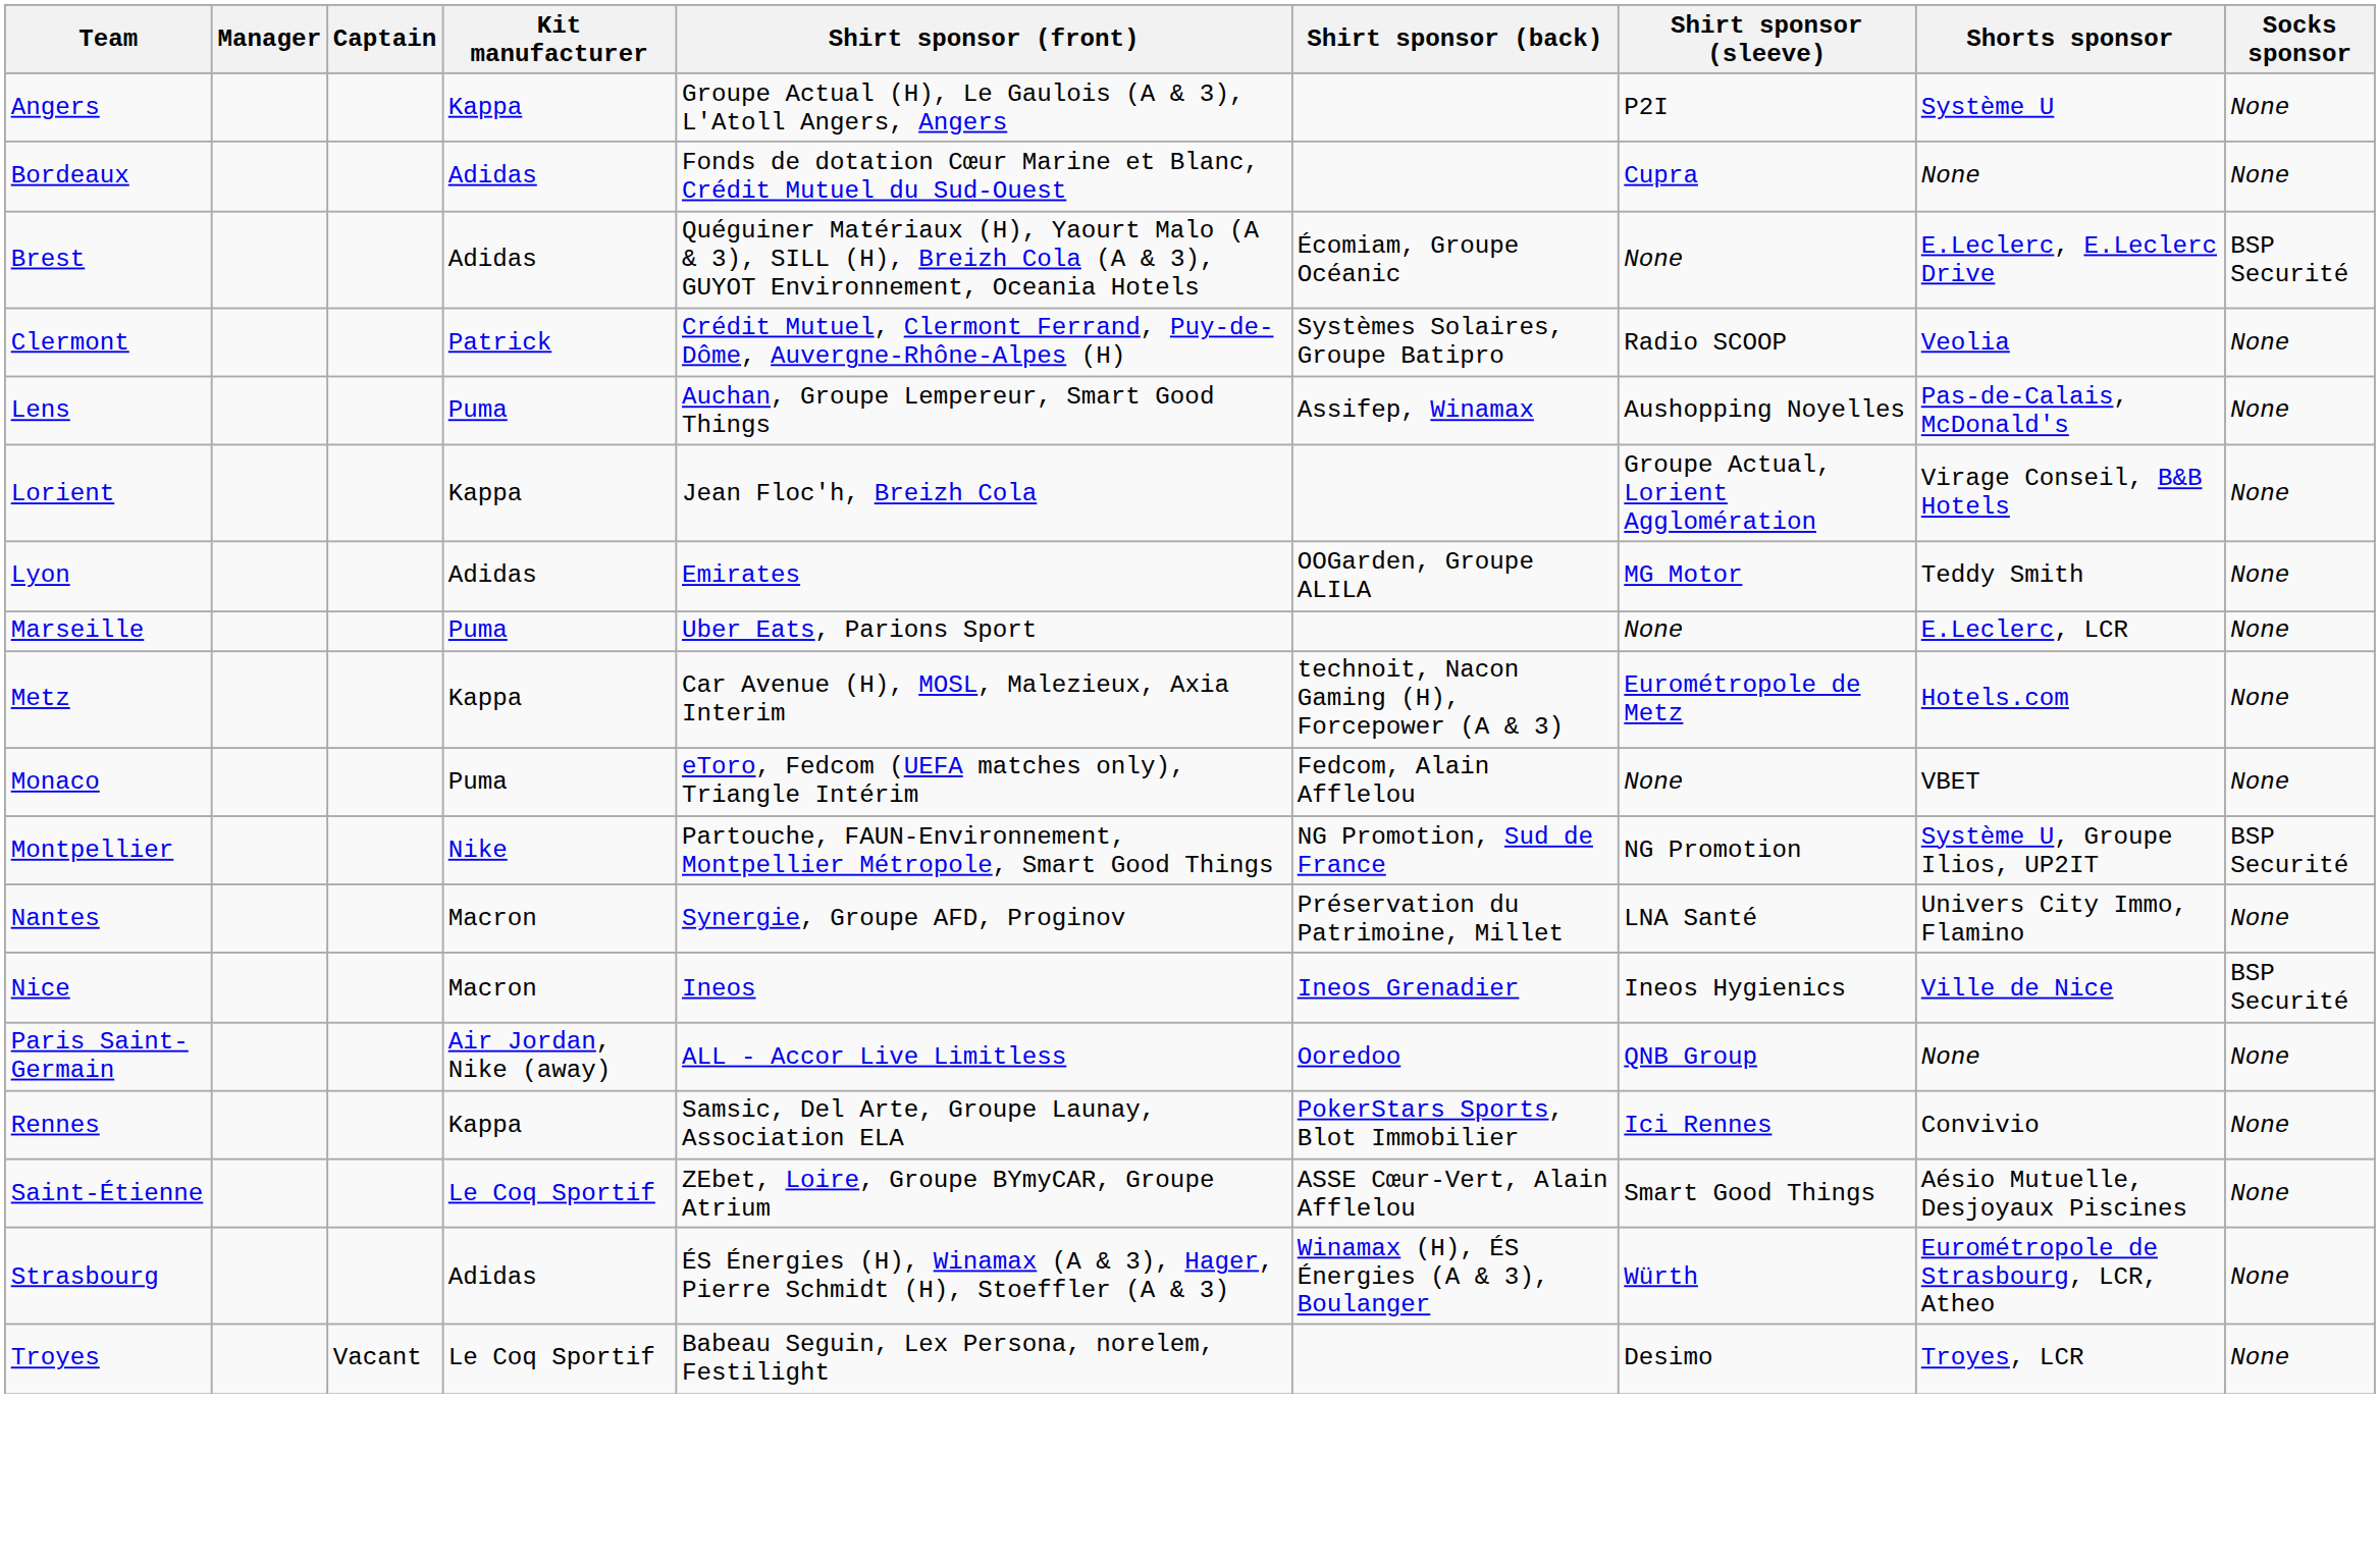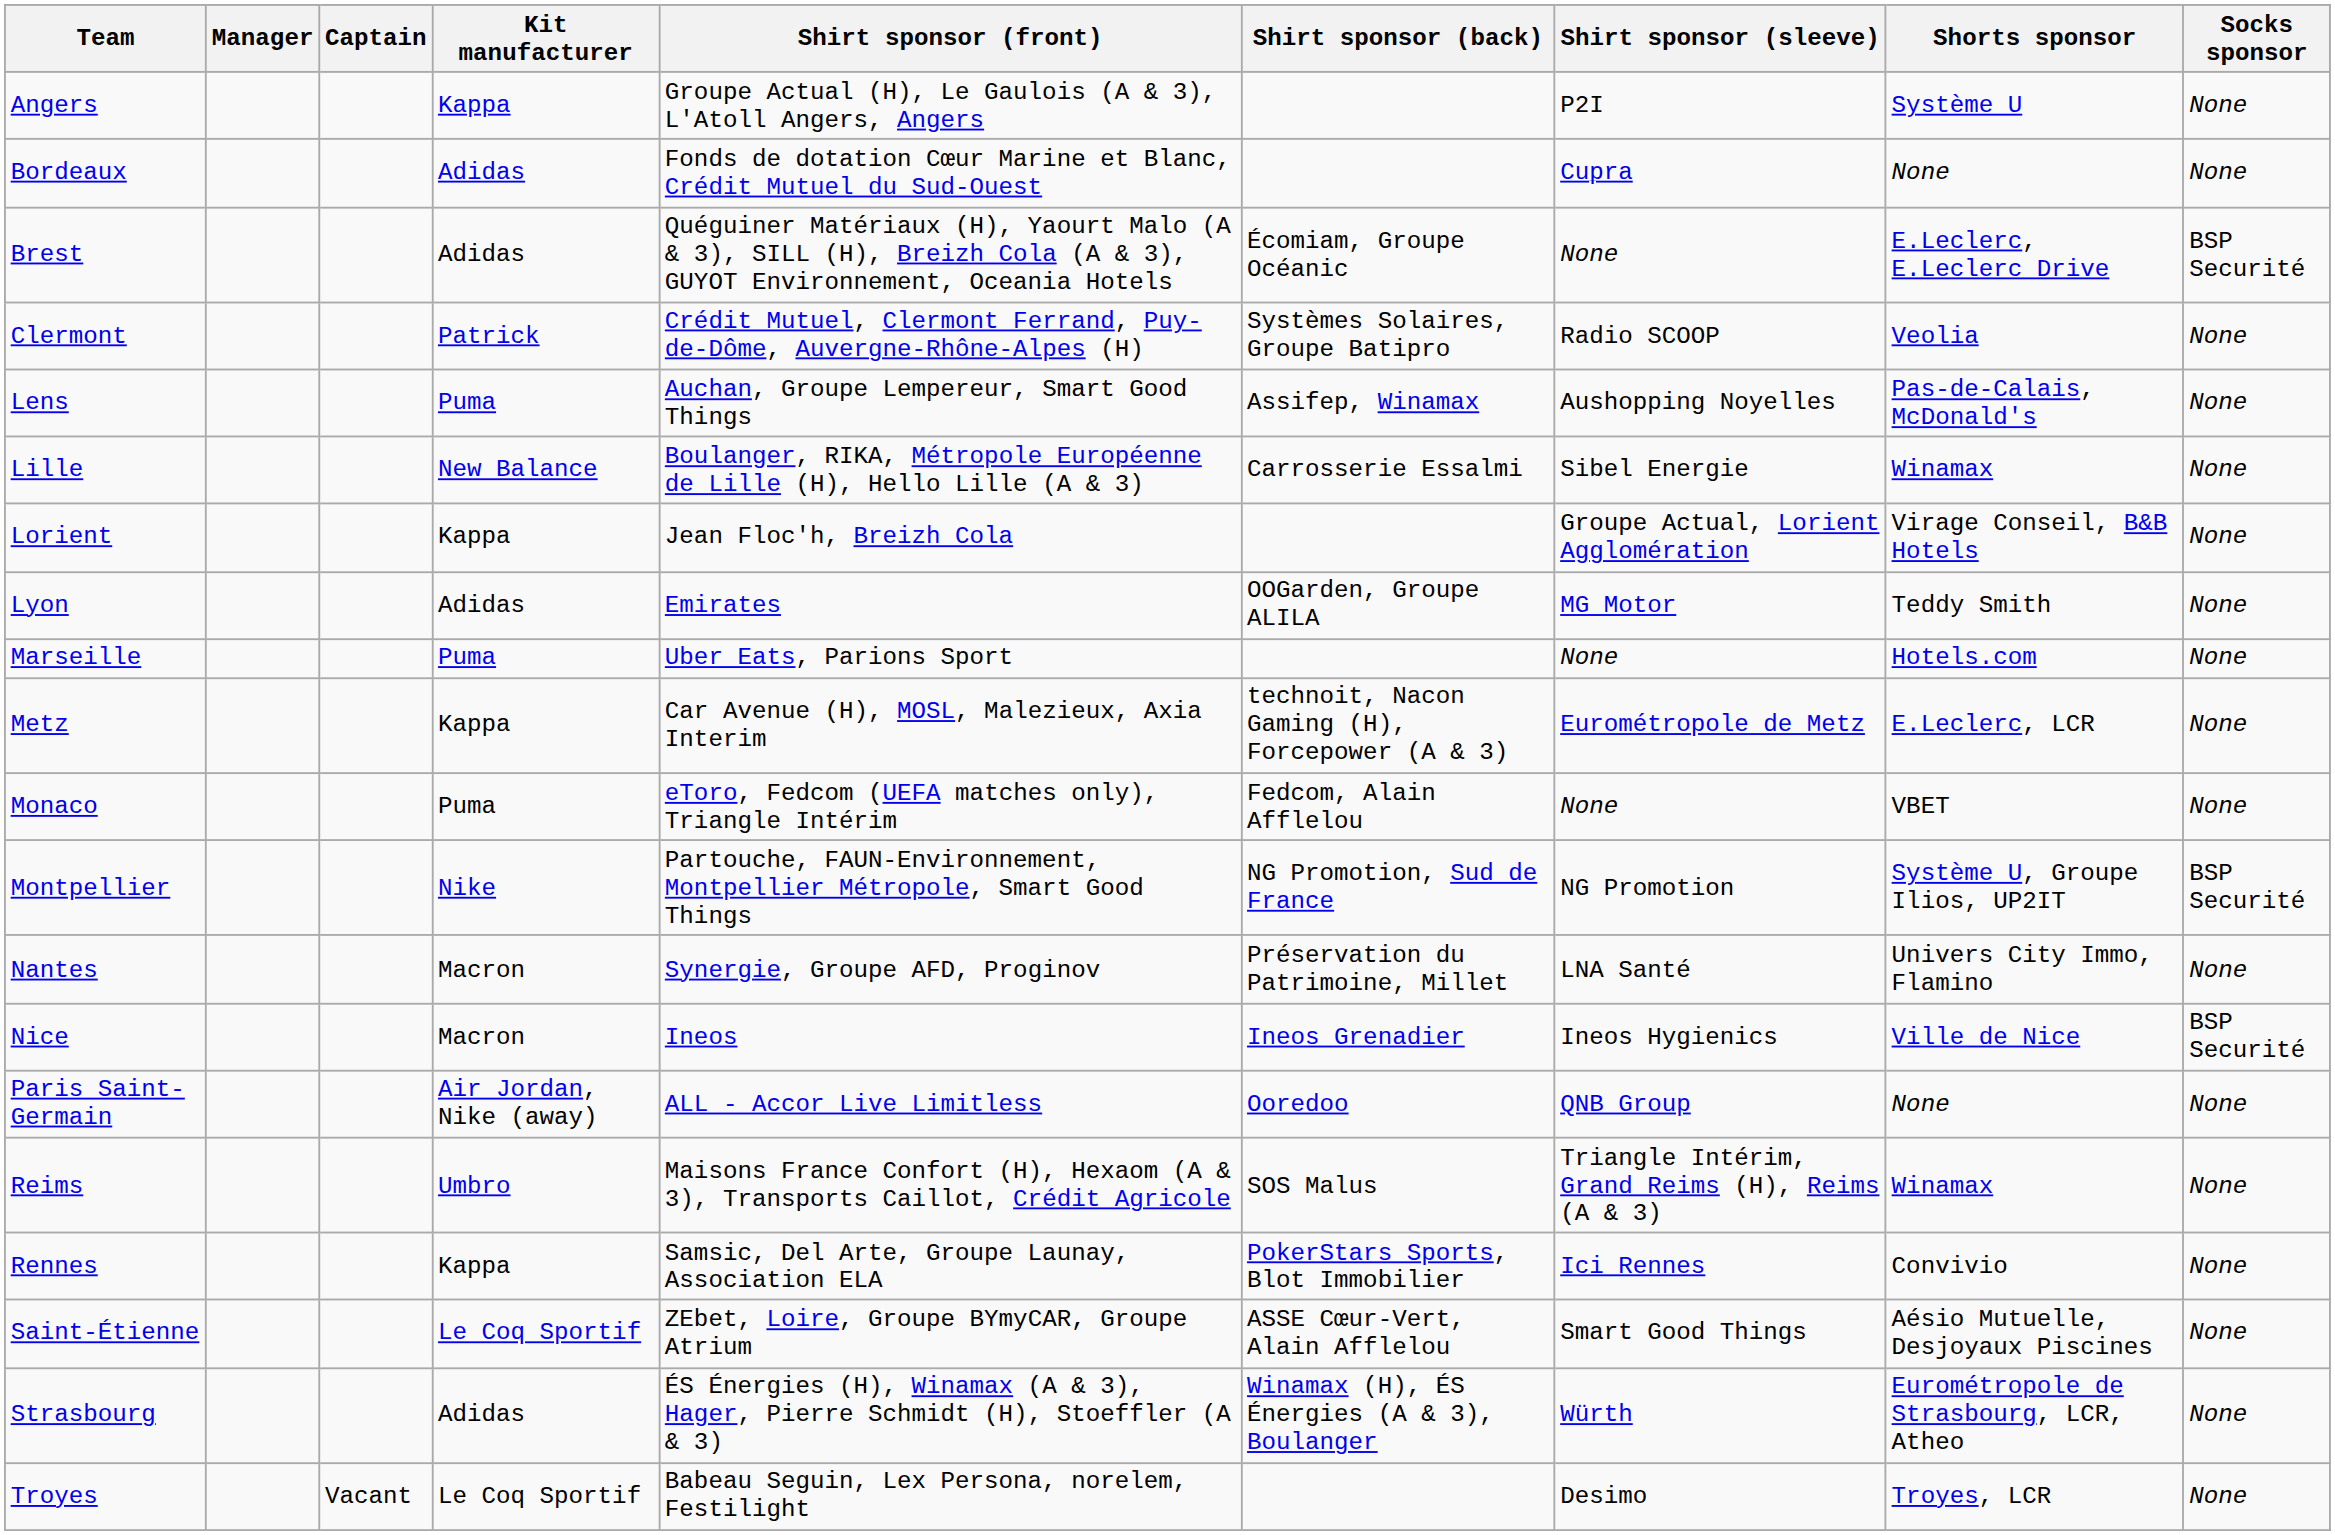 <table class="wikitable sortable" style="text-align: left;">
 <tr>
 <th>Team</th>
 <th>Manager</th>
 <th>Captain</th>
 <th>Kit manufacturer</th>
 <th>Shirt sponsor (front)</th>
 <th>Shirt sponsor (back)</th>
 <th>Shirt sponsor (sleeve)</th>
 <th>Shorts sponsor</th>
 <th>Socks sponsor</th>
 </tr>
 <tr>
 <td><a href='#'>Angers</a></td>
 <td> </td>
 <td> </td>
 <td><a href='#'>Kappa</a></td>
 <td>Groupe Actual (H), Le Gaulois (A & 3), L'Atoll Angers, <a href='#'>Angers</a></td>
 <td></td>
 <td>P2I</td>
 <td><a href='#'>Système U</a></td>
 <td><em>None</em></td>
 </tr>
 <tr>
 <td><a href='#'>Bordeaux</a></td>
 <td> </td>
 <td> </td>
 <td><a href='#'>Adidas</a></td>
 <td>Fonds de dotation Cœur Marine et Blanc, <a href='#'>Crédit Mutuel du Sud-Ouest</a></td>
 <td></td>
 <td><a href='#'>Cupra</a></td>
 <td><em>None</em></td>
 <td><em>None</em></td>
 </tr>
 <tr>
 <td><a href='#'>Brest</a></td>
 <td> </td>
 <td> </td>
 <td>Adidas</td>
 <td>Quéguiner Matériaux (H), Yaourt Malo (A & 3), SILL (H), <a href='#'>Breizh Cola</a> (A & 3), GUYOT Environnement, Oceania Hotels</td>
 <td>Écomiam, Groupe Océanic</td>
 <td><em>None</em></td>
 <td><a href='#'>E.Leclerc</a>, <a href='#'>E.Leclerc Drive</a></td>
 <td>BSP Securité</td>
 </tr>
 <tr>
 <td><a href='#'>Clermont</a></td>
 <td> </td>
 <td> </td>
 <td><a href='#'>Patrick</a></td>
 <td><a href='#'>Crédit Mutuel</a>, <a href='#'>Clermont Ferrand</a>, <a href='#'>Puy-de-Dôme</a>, <a href='#'>Auvergne-Rhône-Alpes</a> (H)</td>
 <td>Systèmes Solaires, Groupe Batipro</td>
 <td>Radio SCOOP</td>
 <td><a href='#'>Veolia</a></td>
 <td><em>None</em></td>
 </tr>
 <tr>
 <td><a href='#'>Lens</a></td>
 <td> </td>
 <td> </td>
 <td><a href='#'>Puma</a></td>
 <td><a href='#'>Auchan</a>, Groupe Lempereur, Smart Good Things</td>
 <td>Assifep, <a href='#'>Winamax</a></td>
 <td>Aushopping Noyelles</td>
 <td><a href='#'>Pas-de-Calais</a>, <a href='#'>McDonald's</a></td>
 <td><em>None</em></td>
 </tr>
 <tr>
+<td><a href='#'>Lille</a></td>
+<td> </td>
+<td> </td>
+<td><a href='#'>New Balance</a></td>
+<td><a href='#'>Boulanger</a>, RIKA, <a href='#'>Métropole Européenne de Lille</a> (H), Hello Lille (A & 3)</td>
+<td>Carrosserie Essalmi</td>
+<td>Sibel Energie</td>
+<td><a href='#'>Winamax</a></td>
+<td><em>None</em></td>
+</tr>
+<tr>
 <td><a href='#'>Lorient</a></td>
 <td> </td>
 <td> </td>
 <td>Kappa</td>
 <td>Jean Floc'h, <a href='#'>Breizh Cola</a></td>
 <td></td>
 <td>Groupe Actual, <a href='#'>Lorient Agglomération</a></td>
 <td>Virage Conseil, <a href='#'>B&B Hotels</a></td>
 <td><em>None</em></td>
 </tr>
 <tr>
 <td><a href='#'>Lyon</a></td>
 <td> </td>
 <td> </td>
 <td>Adidas</td>
 <td><a href='#'>Emirates</a></td>
 <td>OOGarden, Groupe ALILA</td>
 <td><a href='#'>MG Motor</a></td>
 <td>Teddy Smith</td>
 <td><em>None</em></td>
 </tr>
 <tr>
 <td><a href='#'>Marseille</a></td>
 <td> </td>
 <td> </td>
 <td><a href='#'>Puma</a></td>
 <td><a href='#'>Uber Eats</a>, Parions Sport</td>
 <td></td>
 <td><em>None</em></td>
-<td><a href='#'>E.Leclerc</a>, LCR</td>
+<td><a href='#'>Hotels.com</a></td>
 <td><em>None</em></td>
 </tr>
 <tr>
 <td><a href='#'>Metz</a></td>
 <td> </td>
 <td> </td>
 <td>Kappa</td>
 <td>Car Avenue (H), <a href='#'>MOSL</a>, Malezieux, Axia Interim</td>
 <td>technoit, Nacon Gaming (H), Forcepower (A & 3)</td>
 <td><a href='#'>Eurométropole de Metz</a></td>
-<td><a href='#'>Hotels.com</a></td>
+<td><a href='#'>E.Leclerc</a>, LCR</td>
 <td><em>None</em></td>
 </tr>
 <tr>
 <td><a href='#'>Monaco</a></td>
 <td> </td>
 <td> </td>
 <td>Puma</td>
 <td><a href='#'>eToro</a>, Fedcom (<a href='#'>UEFA</a> matches only), Triangle Intérim</td>
 <td>Fedcom, Alain Afflelou</td>
 <td><em>None</em></td>
 <td>VBET</td>
 <td><em>None</em></td>
 </tr>
 <tr>
 <td><a href='#'>Montpellier</a></td>
 <td> </td>
 <td> </td>
 <td><a href='#'>Nike</a></td>
 <td>Partouche, FAUN-Environnement, <a href='#'>Montpellier Métropole</a>, Smart Good Things</td>
 <td>NG Promotion, <a href='#'>Sud de France</a></td>
 <td>NG Promotion</td>
 <td><a href='#'>Système U</a>, Groupe Ilios, UP2IT</td>
 <td>BSP Securité</td>
 </tr>
 <tr>
 <td><a href='#'>Nantes</a></td>
 <td> </td>
 <td> </td>
 <td>Macron</td>
 <td><a href='#'>Synergie</a>, Groupe AFD, Proginov</td>
 <td>Préservation du Patrimoine, Millet</td>
 <td>LNA Santé</td>
 <td>Univers City Immo, Flamino</td>
 <td><em>None</em></td>
 </tr>
 <tr>
 <td><a href='#'>Nice</a></td>
 <td> </td>
 <td> </td>
 <td>Macron</td>
 <td><a href='#'>Ineos</a></td>
 <td><a href='#'>Ineos Grenadier</a></td>
 <td>Ineos Hygienics</td>
 <td><a href='#'>Ville de Nice</a></td>
 <td>BSP Securité</td>
 </tr>
 <tr>
 <td><a href='#'>Paris Saint-Germain</a></td>
 <td> </td>
 <td> </td>
 <td><a href='#'>Air Jordan</a>, Nike (away)</td>
 <td><a href='#'>ALL - Accor Live Limitless</a></td>
 <td><a href='#'>Ooredoo</a></td>
 <td><a href='#'>QNB Group</a></td>
 <td><em>None</em></td>
 <td><em>None</em></td>
 </tr>
 <tr>
+<td><a href='#'>Reims</a></td>
+<td> </td>
+<td> </td>
+<td><a href='#'>Umbro</a></td>
+<td>Maisons France Confort (H), Hexaom (A & 3), Transports Caillot, <a href='#'>Crédit Agricole</a></td>
+<td>SOS Malus</td>
+<td>Triangle Intérim, <a href='#'>Grand Reims</a> (H), <a href='#'>Reims</a> (A & 3)</td>
+<td><a href='#'>Winamax</a></td>
+<td><em>None</em></td>
+</tr>
+<tr>
 <td><a href='#'>Rennes</a></td>
 <td> </td>
 <td> </td>
 <td>Kappa</td>
 <td>Samsic, Del Arte, Groupe Launay, Association ELA</td>
 <td><a href='#'>PokerStars Sports</a>, Blot Immobilier</td>
 <td><a href='#'>Ici Rennes</a></td>
 <td>Convivio</td>
 <td><em>None</em></td>
 </tr>
 <tr>
 <td><a href='#'>Saint-Étienne</a></td>
 <td> </td>
 <td> </td>
 <td><a href='#'>Le Coq Sportif</a></td>
 <td>ZEbet, <a href='#'>Loire</a>, Groupe BYmyCAR, Groupe Atrium</td>
 <td>ASSE Cœur-Vert, Alain Afflelou</td>
 <td>Smart Good Things</td>
 <td>Aésio Mutuelle, Desjoyaux Piscines</td>
 <td><em>None</em></td>
 </tr>
 <tr>
 <td><a href='#'>Strasbourg</a></td>
 <td> </td>
 <td> </td>
 <td>Adidas</td>
 <td>ÉS Énergies (H), <a href='#'>Winamax</a> (A & 3), <a href='#'>Hager</a>, Pierre Schmidt (H), Stoeffler (A & 3)</td>
 <td><a href='#'>Winamax</a> (H), ÉS Énergies (A & 3), <a href='#'>Boulanger</a></td>
 <td><a href='#'>Würth</a></td>
 <td><a href='#'>Eurométropole de Strasbourg</a>, LCR, Atheo</td>
 <td><em>None</em></td>
 </tr>
 <tr>
 <td><a href='#'>Troyes</a></td>
 <td> </td>
 <td>Vacant</td>
 <td>Le Coq Sportif</td>
 <td>Babeau Seguin, Lex Persona, norelem, Festilight</td>
 <td></td>
 <td>Desimo</td>
 <td><a href='#'>Troyes</a>, LCR</td>
 <td><em>None</em></td>
 </tr>
 </table>
